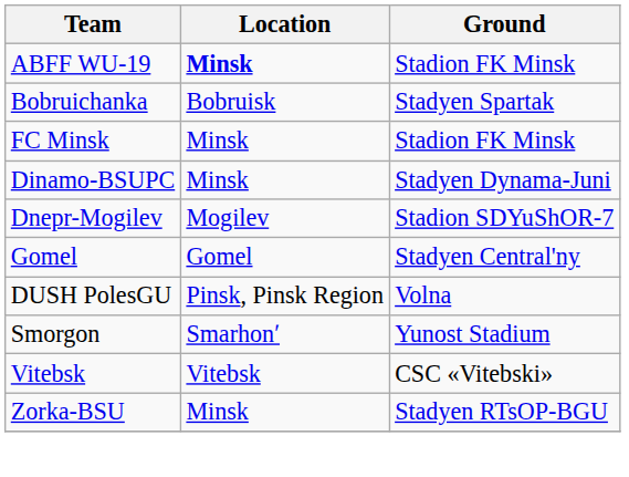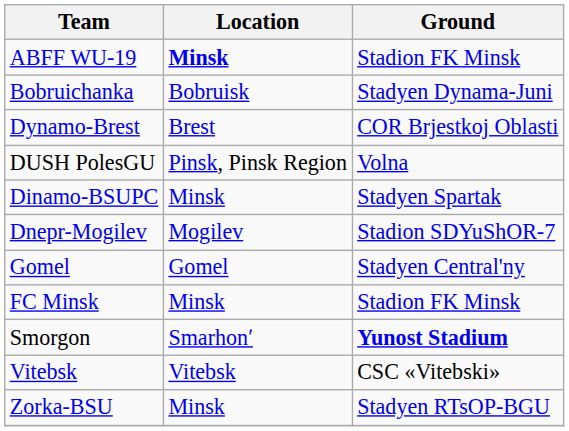 <table class="wikitable sortable">
 <tr>
 <th>Team</th>
 <th>Location</th>
 <th>Ground</th>
 </tr>
 <tr>
 <td><a href='#'>ABFF WU-19</a></td>
 <td><strong><a href='#'>Minsk</a></strong></td>
 <td><a href='#'>Stadion FK Minsk</a></td>
 </tr>
 <tr>
 <td><a href='#'>Bobruichanka</a></td>
 <td><a href='#'>Bobruisk</a></td>
-<td><a href='#'>Stadyen Spartak</a></td>
+<td><a href='#'>Stadyen Dynama-Juni</a></td>
 </tr>
 <tr>
-<td><a href='#'>FC Minsk</a></td>
-<td><a href='#'>Minsk</a></td>
-<td><a href='#'>Stadion FK Minsk</a></td>
+<td><a href='#'>Dynamo-Brest</a></td>
+<td><a href='#'>Brest</a></td>
+<td><a href='#'>COR Brjestkoj Oblasti</a></td>
+</tr>
+<tr>
+<td>DUSH PolesGU</td>
+<td><a href='#'>Pinsk</a>, Pinsk Region</td>
+<td><a href='#'>Volna</a></td>
 </tr>
 <tr>
 <td><a href='#'>Dinamo-BSUPC</a></td>
 <td><a href='#'>Minsk</a></td>
-<td><a href='#'>Stadyen Dynama-Juni</a></td>
+<td><a href='#'>Stadyen Spartak</a></td>
 </tr>
 <tr>
 <td><a href='#'>Dnepr-Mogilev</a></td>
 <td><a href='#'>Mogilev</a></td>
 <td><a href='#'>Stadion SDYuShOR-7</a></td>
 </tr>
 <tr>
 <td><a href='#'>Gomel</a></td>
 <td><a href='#'>Gomel</a></td>
 <td><a href='#'>Stadyen Central'ny</a></td>
 </tr>
 <tr>
-<td>DUSH PolesGU</td>
-<td><a href='#'>Pinsk</a>, Pinsk Region</td>
-<td><a href='#'>Volna</a></td>
+<td><a href='#'>FC Minsk</a></td>
+<td><a href='#'>Minsk</a></td>
+<td><a href='#'>Stadion FK Minsk</a></td>
 </tr>
 <tr>
 <td>Smorgon</td>
 <td><a href='#'>Smarhonʹ</a></td>
-<td><a href='#'>Yunost Stadium</a></td>
+<td><strong><a href='#'>Yunost Stadium</a></strong></td>
 </tr>
 <tr>
 <td><a href='#'>Vitebsk</a></td>
 <td><a href='#'>Vitebsk</a></td>
 <td>CSC «Vitebski»</td>
 </tr>
 <tr>
 <td><a href='#'>Zorka-BSU</a></td>
 <td><a href='#'>Minsk</a></td>
 <td><a href='#'>Stadyen RTsOP-BGU</a></td>
 </tr>
 <tr>
 </tr>
 </table>
